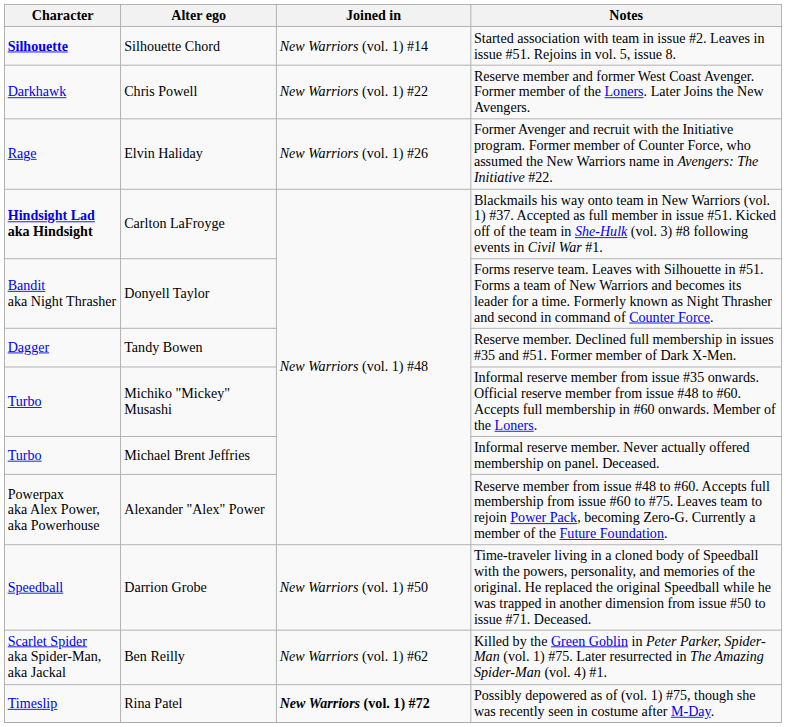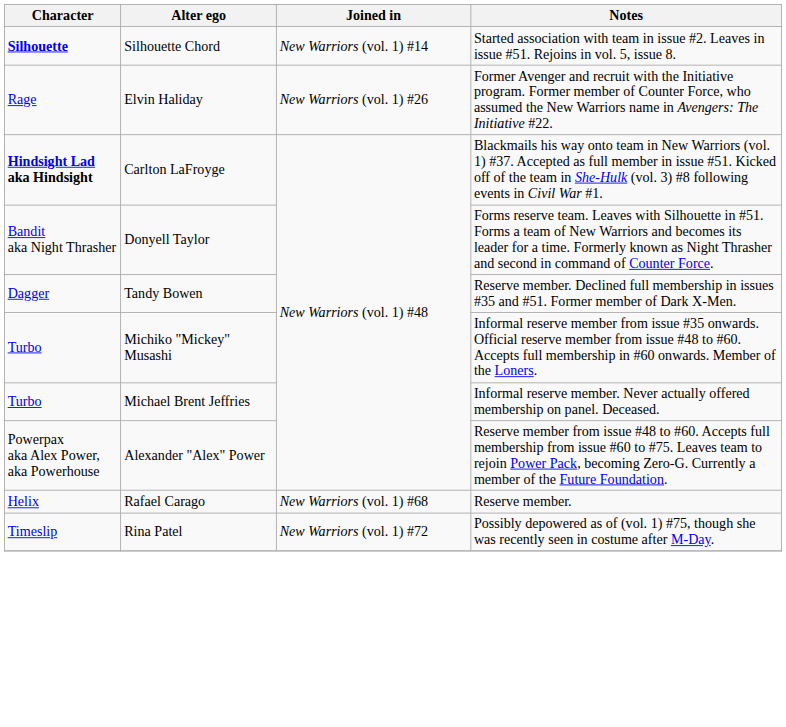 <table class="wikitable" width=100%>
 <tr>
 <th width=15%>Character</th>
 <th width=20%>Alter ego</th>
 <th width=25%>Joined in</th>
 <th width=40%>Notes</th>
 </tr>
 <tr>
 <td><strong><a href='#'>Silhouette</a></strong></td>
 <td>Silhouette Chord</td>
 <td><em>New Warriors</em> (vol. 1) #14</td>
 <td>Started association with team in issue #2. Leaves in issue #51. Rejoins in vol. 5, issue 8.</td>
-</tr>
-<tr>
-<td><a href='#'>Darkhawk</a></td>
-<td>Chris Powell</td>
-<td><em>New Warriors</em> (vol. 1) #22</td>
-<td>Reserve member and former West Coast Avenger. Former member of the <a href='#'>Loners</a>. Later Joins the New Avengers.</td>
 </tr>
 <tr>
 <td><a href='#'>Rage</a></td>
 <td>Elvin Haliday</td>
 <td><em>New Warriors</em> (vol. 1) #26</td>
 <td>Former Avenger and recruit with the Initiative program. Former member of Counter Force, who assumed the New Warriors name in <em>Avengers: The Initiative</em> #22.</td>
 </tr>
 <tr>
 <td><strong><a href='#'>Hindsight Lad</a><br>aka Hindsight</strong></td>
 <td>Carlton LaFroyge</td>
 <td rowspan="6"><em>New Warriors</em> (vol. 1) #48</td>
 <td>Blackmails his way onto team in New Warriors (vol. 1) #37. Accepted as full member in issue #51. Kicked off of the team in <em><a href='#'>She-Hulk</a></em> (vol. 3) #8 following events in <em>Civil War</em> #1.</td>
 </tr>
 <tr>
 <td><a href='#'>Bandit</a><br>aka Night Thrasher</td>
 <td>Donyell Taylor</td>
 <td>Forms reserve team. Leaves with Silhouette in #51. Forms a team of New Warriors and becomes its leader for a time. Formerly known as Night Thrasher and second in command of <a href='#'>Counter Force</a>.</td>
 </tr>
 <tr>
 <td><a href='#'>Dagger</a></td>
 <td>Tandy Bowen</td>
 <td>Reserve member. Declined full membership in issues #35 and #51. Former member of Dark X-Men.</td>
 </tr>
 <tr>
 <td><a href='#'>Turbo</a></td>
 <td>Michiko "Mickey" Musashi</td>
 <td>Informal reserve member from issue #35 onwards. Official reserve member from issue #48 to #60. Accepts full membership in #60 onwards. Member of the <a href='#'>Loners</a>.</td>
 </tr>
 <tr>
 <td><a href='#'>Turbo</a></td>
 <td>Michael Brent Jeffries</td>
 <td>Informal reserve member. Never actually offered membership on panel. Deceased.</td>
 </tr>
 <tr>
 <td>Powerpax<br>aka Alex Power,<br>aka Powerhouse</td>
 <td>Alexander "Alex" Power</td>
 <td>Reserve member from issue #48 to #60. Accepts full membership from issue #60 to #75. Leaves team to rejoin <a href='#'>Power Pack</a>, becoming Zero-G. Currently a member of the <a href='#'>Future Foundation</a>.</td>
 </tr>
 <tr>
-<td><a href='#'>Speedball</a></td>
-<td>Darrion Grobe</td>
-<td><em>New Warriors</em> (vol. 1) #50</td>
-<td>Time-traveler living in a cloned body of Speedball with the powers, personality, and memories of the original. He replaced the original Speedball while he was trapped in another dimension from issue #50 to issue #71. Deceased.</td>
-</tr>
-<tr>
-<td><a href='#'>Scarlet Spider</a><br>aka Spider-Man,<br>aka Jackal</td>
-<td>Ben Reilly</td>
-<td><em>New Warriors</em> (vol. 1) #62</td>
-<td>Killed by the <a href='#'>Green Goblin</a> in <em>Peter Parker, Spider-Man</em> (vol. 1) #75. Later resurrected in <em>The Amazing Spider-Man</em> (vol. 4) #1.</td>
+<td><a href='#'>Helix</a></td>
+<td>Rafael Carago</td>
+<td><em>New Warriors</em> (vol. 1) #68</td>
+<td>Reserve member.</td>
 </tr>
 <tr>
 <td><a href='#'>Timeslip</a></td>
 <td>Rina Patel</td>
-<td><strong><em>New Warriors</em> (vol. 1) #72</strong></td>
+<td><em>New Warriors</em> (vol. 1) #72</td>
 <td>Possibly depowered as of (vol. 1) #75, though she was recently seen in costume after <a href='#'>M-Day</a>.</td>
 </tr>
 <tr>
 </tr>
 </table>
